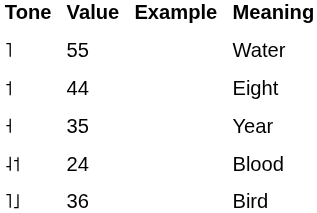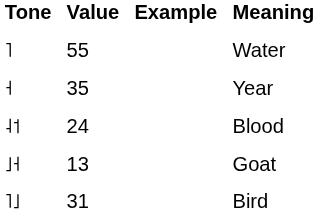 <table align=center=1 cellpadding="5">
 <tr>
 <th>Tone</th>
 <th>Value</th>
 <th>Example</th>
 <th>Meaning</th>
 </tr>
 <tr>
 <td>˥</td>
 <td>55</td>
 <td></td>
 <td>Water</td>
 </tr>
 <tr>
-<td>˦</td>
-<td>44</td>
-<td></td>
-<td>Eight</td>
-</tr>
-<tr>
 <td>˧</td>
 <td>35</td>
 <td></td>
 <td>Year</td>
 </tr>
 <tr>
 <td>˨˦</td>
 <td>24</td>
 <td></td>
 <td>Blood</td>
 </tr>
 <tr>
+<td>˩˧</td>
+<td>13</td>
+<td></td>
+<td>Goat</td>
+</tr>
+<tr>
 <td>˥˩</td>
-<td>36</td>
+<td>31</td>
 <td></td>
 <td>Bird</td>
 </tr>
 </table>
